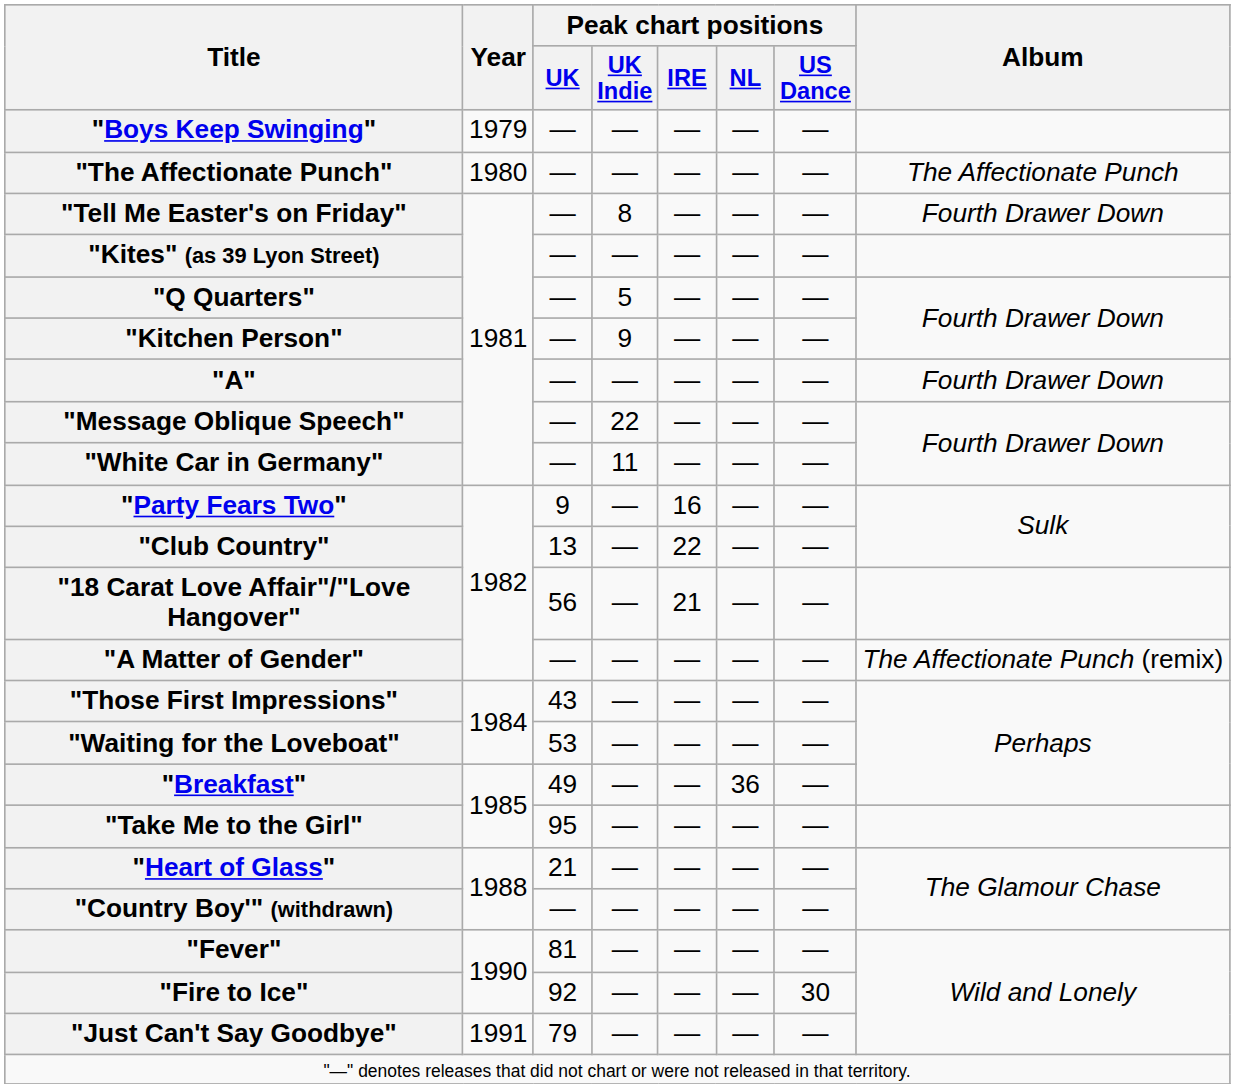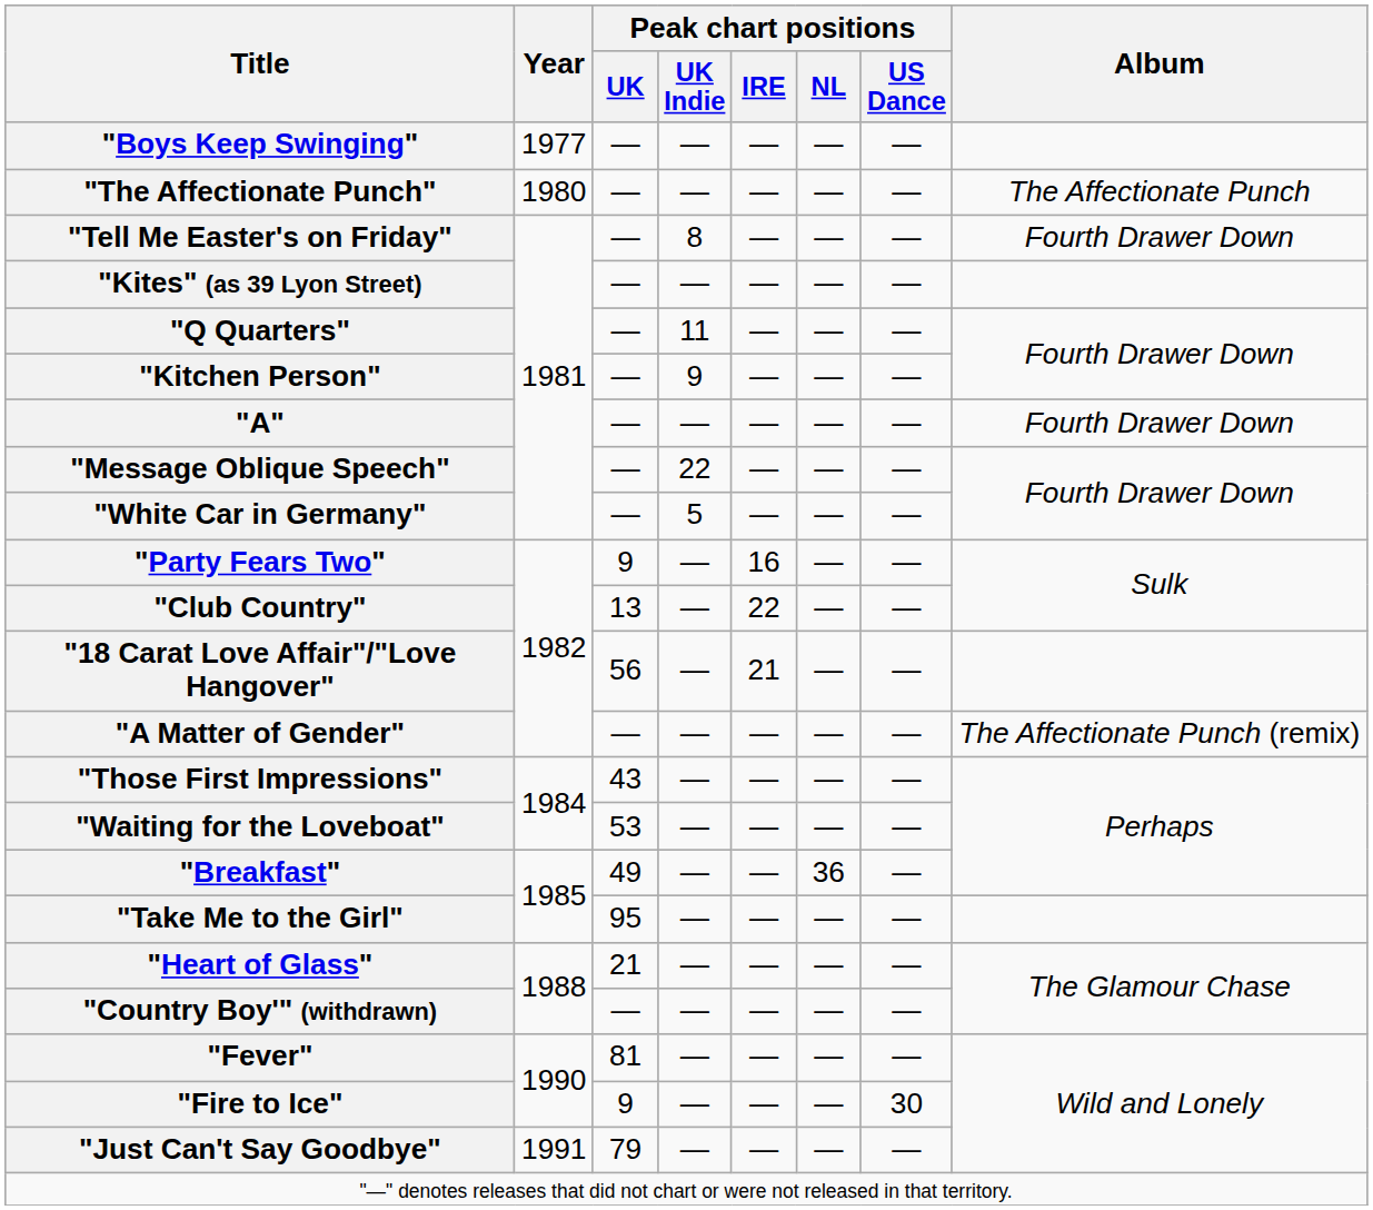 <table class="wikitable plainrowheaders" style="text-align:center;">
 <tr>
 <th rowspan="2" scope="col" style="width:17em;">Title</th>
 <th rowspan="2" scope="col" style="width:2em;">Year</th>
 <th colspan="5">Peak chart positions</th>
 <th rowspan="2">Album</th>
 </tr>
 <tr>
 <th scope="col" style="width:2em;font-size:90%;"><a href='#'>UK</a><br></th>
 <th scope="col" style="width:2em;font-size:90%;"><a href='#'>UK Indie</a><br></th>
 <th scope="col" style="width:2em;font-size:90%;"><a href='#'>IRE</a><br></th>
 <th scope="col" style="width:2em;font-size:90%;"><a href='#'>NL</a><br></th>
 <th scope="col" style="width:2em;font-size:90%;"><a href='#'>US Dance</a><br></th>
 </tr>
 <tr>
 <th scope="row">"<a href='#'>Boys Keep Swinging</a>"</th>
-<td>1979</td>
+<td>1977</td>
 <td>—</td>
 <td>—</td>
 <td>—</td>
 <td>—</td>
 <td>—</td>
 <td></td>
 </tr>
 <tr>
 <th scope="row">"The Affectionate Punch"</th>
 <td>1980</td>
 <td>—</td>
 <td>—</td>
 <td>—</td>
 <td>—</td>
 <td>—</td>
 <td><em>The Affectionate Punch</em></td>
 </tr>
 <tr>
 <th scope="row">"Tell Me Easter's on Friday"</th>
 <td rowspan="7">1981</td>
 <td>—</td>
 <td>8</td>
 <td>—</td>
 <td>—</td>
 <td>—</td>
 <td><em>Fourth Drawer Down</em></td>
 </tr>
 <tr>
 <th scope="row">"Kites" <small>(as 39 Lyon Street)</small></th>
 <td>—</td>
 <td>—</td>
 <td>—</td>
 <td>—</td>
 <td>—</td>
 <td></td>
 </tr>
 <tr>
 <th scope="row">"Q Quarters"</th>
 <td>—</td>
-<td>5</td>
+<td>11</td>
 <td>—</td>
 <td>—</td>
 <td>—</td>
 <td rowspan="2"><em>Fourth Drawer Down</em></td>
 </tr>
 <tr>
 <th scope="row">"Kitchen Person"</th>
 <td>—</td>
 <td>9</td>
 <td>—</td>
 <td>—</td>
 <td>—</td>
 </tr>
 <tr>
 <th scope="row">"A"</th>
 <td>—</td>
 <td>—</td>
 <td>—</td>
 <td>—</td>
 <td>—</td>
 <td><em>Fourth Drawer Down</em></td>
 </tr>
 <tr>
 <th scope="row">"Message Oblique Speech"</th>
 <td>—</td>
 <td>22</td>
 <td>—</td>
 <td>—</td>
 <td>—</td>
 <td rowspan="2"><em>Fourth Drawer Down</em></td>
 </tr>
 <tr>
 <th scope="row">"White Car in Germany"</th>
 <td>—</td>
-<td>11</td>
+<td>5</td>
 <td>—</td>
 <td>—</td>
 <td>—</td>
 </tr>
 <tr>
 <th scope="row">"<a href='#'>Party Fears Two</a>"</th>
 <td rowspan="4">1982</td>
 <td>9</td>
 <td>—</td>
 <td>16</td>
 <td>—</td>
 <td>—</td>
 <td rowspan="2"><em>Sulk</em></td>
 </tr>
 <tr>
 <th scope="row">"Club Country"</th>
 <td>13</td>
 <td>—</td>
 <td>22</td>
 <td>—</td>
 <td>—</td>
 </tr>
 <tr>
 <th scope="row">"18 Carat Love Affair"/"Love Hangover"</th>
 <td>56</td>
 <td>—</td>
 <td>21</td>
 <td>—</td>
 <td>—</td>
 <td></td>
 </tr>
 <tr>
 <th scope="row">"A Matter of Gender"</th>
 <td>—</td>
 <td>—</td>
 <td>—</td>
 <td>—</td>
 <td>—</td>
 <td><em>The Affectionate Punch</em> (remix)</td>
 </tr>
 <tr>
 <th scope="row">"Those First Impressions"</th>
 <td rowspan="2">1984</td>
 <td>43</td>
 <td>—</td>
 <td>—</td>
 <td>—</td>
 <td>—</td>
 <td rowspan="3"><em>Perhaps</em></td>
 </tr>
 <tr>
 <th scope="row">"Waiting for the Loveboat"</th>
 <td>53</td>
 <td>—</td>
 <td>—</td>
 <td>—</td>
 <td>—</td>
 </tr>
 <tr>
 <th scope="row">"<a href='#'>Breakfast</a>"</th>
 <td rowspan="2">1985</td>
 <td>49</td>
 <td>—</td>
 <td>—</td>
 <td>36</td>
 <td>—</td>
 </tr>
 <tr>
 <th scope="row">"Take Me to the Girl"</th>
 <td>95</td>
 <td>—</td>
 <td>—</td>
 <td>—</td>
 <td>—</td>
 <td></td>
 </tr>
 <tr>
 <th scope="row">"<a href='#'>Heart of Glass</a>"</th>
 <td rowspan="2">1988</td>
 <td>21</td>
 <td>—</td>
 <td>—</td>
 <td>—</td>
 <td>—</td>
 <td rowspan="2"><em>The Glamour Chase</em></td>
 </tr>
 <tr>
 <th scope="row">"Country Boy'" <small>(withdrawn)</small></th>
 <td>—</td>
 <td>—</td>
 <td>—</td>
 <td>—</td>
 <td>—</td>
 </tr>
 <tr>
 <th scope="row">"Fever"</th>
 <td rowspan="2">1990</td>
 <td>81</td>
 <td>—</td>
 <td>—</td>
 <td>—</td>
 <td>—</td>
 <td rowspan="3"><em>Wild and Lonely</em></td>
 </tr>
 <tr>
 <th scope="row">"Fire to Ice"</th>
-<td>92</td>
+<td>9</td>
 <td>—</td>
 <td>—</td>
 <td>—</td>
 <td>30</td>
 </tr>
 <tr>
 <th scope="row">"Just Can't Say Goodbye"</th>
 <td>1991</td>
 <td>79</td>
 <td>—</td>
 <td>—</td>
 <td>—</td>
 <td>—</td>
 </tr>
 <tr>
 <td colspan="8" style="font-size:8pt">"—" denotes releases that did not chart or were not released in that territory.</td>
 </tr>
 </table>
